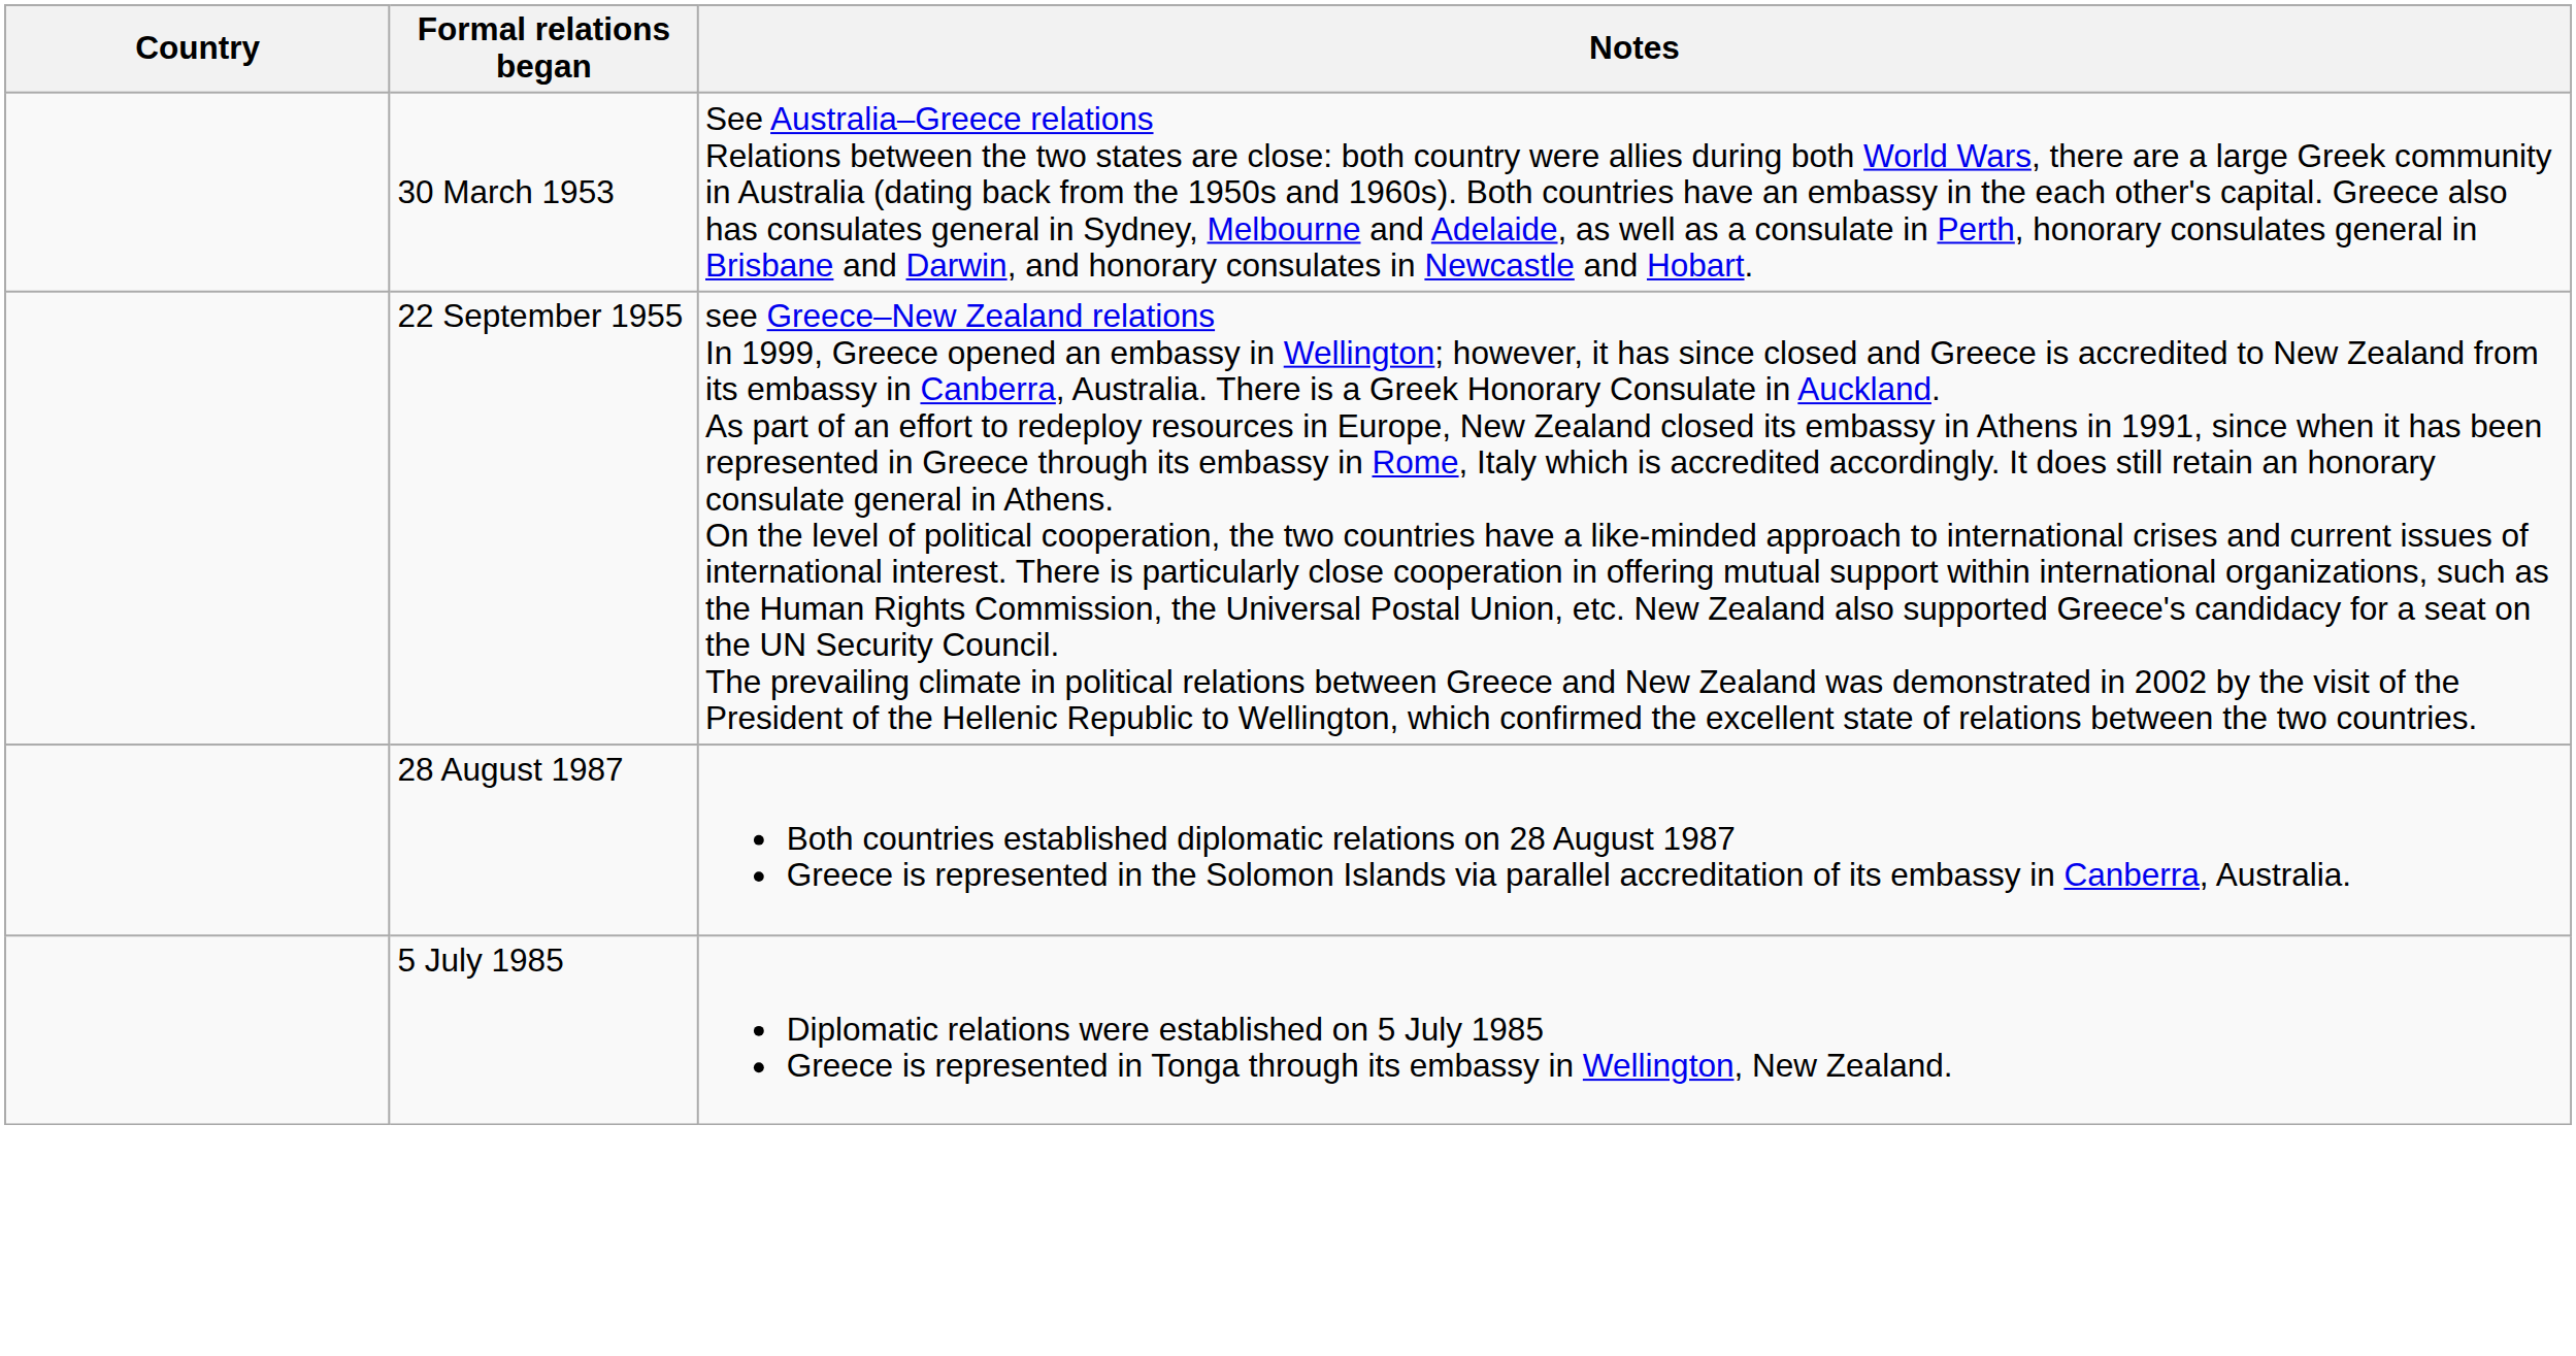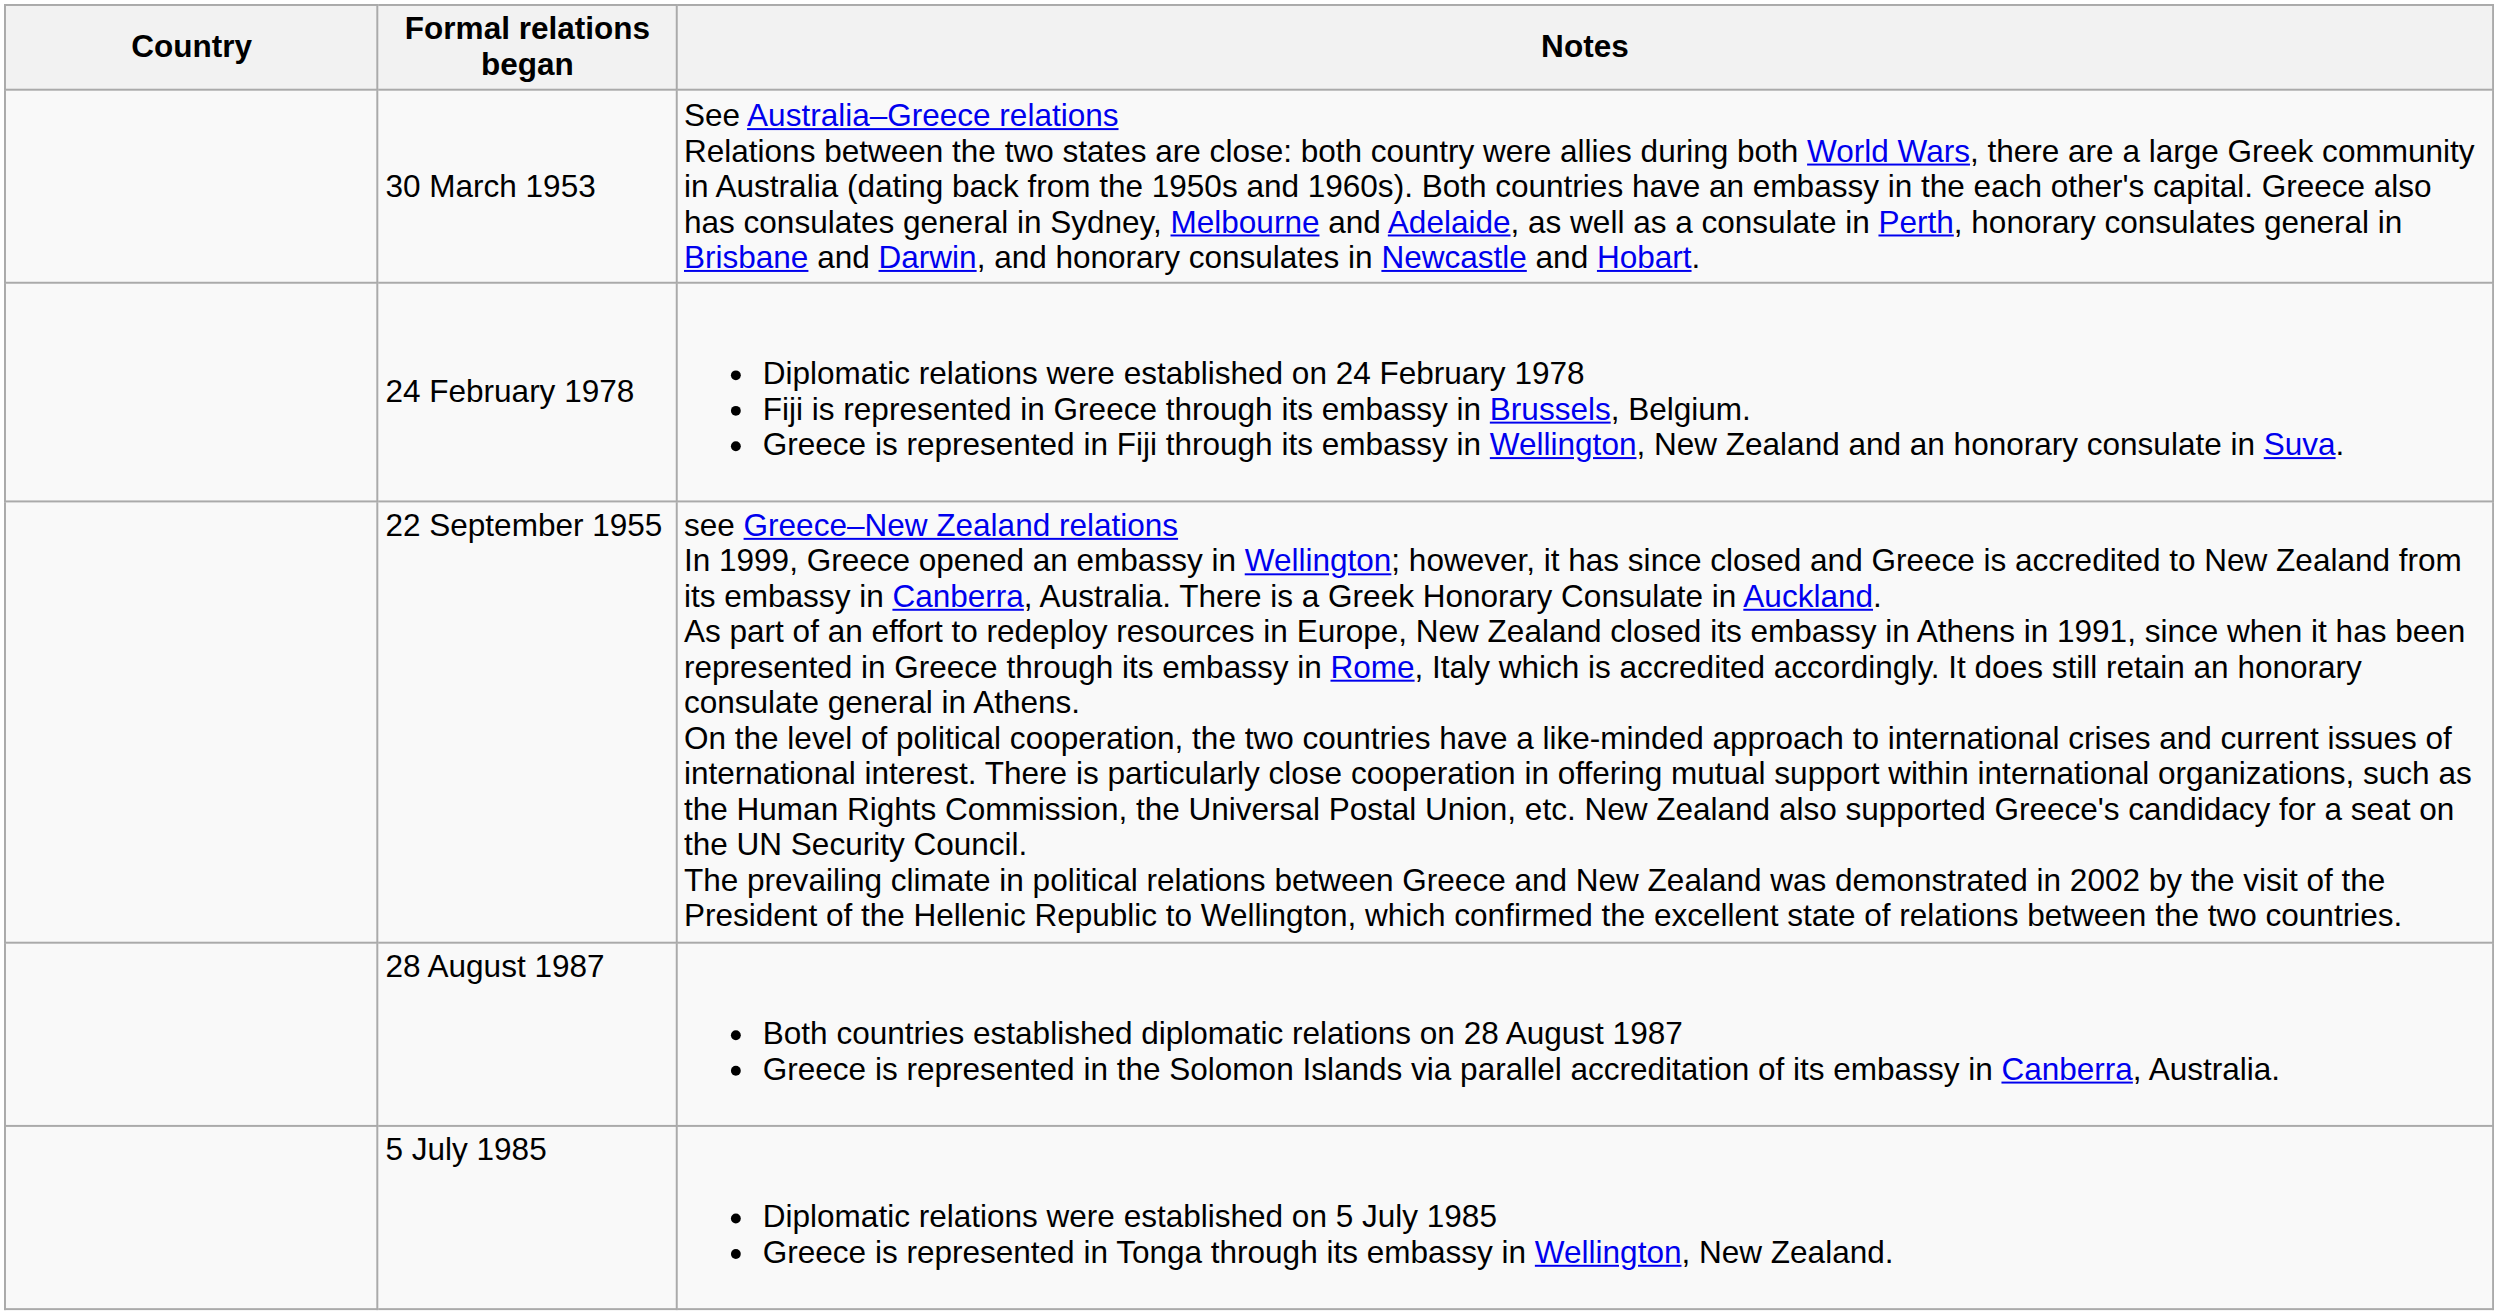 <table class="wikitable sortable" border="1" style="width:100%; margin:auto;">
 <tr>
 <th width="15%">Country</th>
 <th width="12%">Formal relations began</th>
 <th>Notes</th>
 </tr>
 <tr -valign="top">
 <td></td>
 <td>30 March 1953</td>
 <td>See <a href='#'>Australia–Greece relations</a><br>Relations between the two states are close: both country were allies during both <a href='#'>World Wars</a>, there are a large Greek community in Australia (dating back from the 1950s and 1960s). Both countries have an embassy in the each other's capital. Greece also has consulates general in Sydney, <a href='#'>Melbourne</a> and <a href='#'>Adelaide</a>, as well as a consulate in <a href='#'>Perth</a>, honorary consulates general in <a href='#'>Brisbane</a> and <a href='#'>Darwin</a>, and honorary consulates in <a href='#'>Newcastle</a> and <a href='#'>Hobart</a>.</td>
+</tr>
+<tr -valign="top">
+<td></td>
+<td>24 February 1978</td>
+<td><br><ul><li>Diplomatic relations were established on 24 February 1978</li><li>Fiji is represented in Greece through its embassy in <a href='#'>Brussels</a>, Belgium.</li><li>Greece is represented in Fiji through its embassy in <a href='#'>Wellington</a>, New Zealand and an honorary consulate in <a href='#'>Suva</a>.</li></ul></td>
 </tr>
 <tr - valign="top">
 <td></td>
 <td>22 September 1955</td>
 <td>see <a href='#'>Greece–New Zealand relations</a><br>In 1999, Greece opened an embassy in <a href='#'>Wellington</a>; however, it has since closed and Greece is accredited to New Zealand from its embassy in <a href='#'>Canberra</a>, Australia. There is a Greek Honorary Consulate in <a href='#'>Auckland</a>.<br>As part of an effort to redeploy resources in Europe, New Zealand closed its embassy in Athens in 1991, since when it has been represented in Greece through its embassy in <a href='#'>Rome</a>, Italy which is accredited accordingly. It does still retain an honorary consulate general in Athens.<br>On the level of political cooperation, the two countries have a like-minded approach to international crises and current issues of international interest. There is particularly close cooperation in offering mutual support within international organizations, such as the Human Rights Commission, the Universal Postal Union, etc. New Zealand also supported Greece's candidacy for a seat on the UN Security Council.<br>The prevailing climate in political relations between Greece and New Zealand was demonstrated in 2002 by the visit of the President of the Hellenic Republic to Wellington, which confirmed the excellent state of relations between the two countries.</td>
 </tr>
 <tr - valign="top">
 <td></td>
 <td>28 August 1987</td>
 <td><br><ul><li>Both countries established diplomatic relations on 28 August 1987</li><li>Greece is represented in the Solomon Islands via parallel accreditation of its embassy in <a href='#'>Canberra</a>, Australia.</li></ul></td>
 </tr>
 <tr - valign="top">
 <td></td>
 <td>5 July 1985</td>
 <td><br><ul><li>Diplomatic relations were established on 5 July 1985</li><li>Greece is represented in Tonga through its embassy in <a href='#'>Wellington</a>, New Zealand.</li></ul></td>
 </tr>
 </table>
